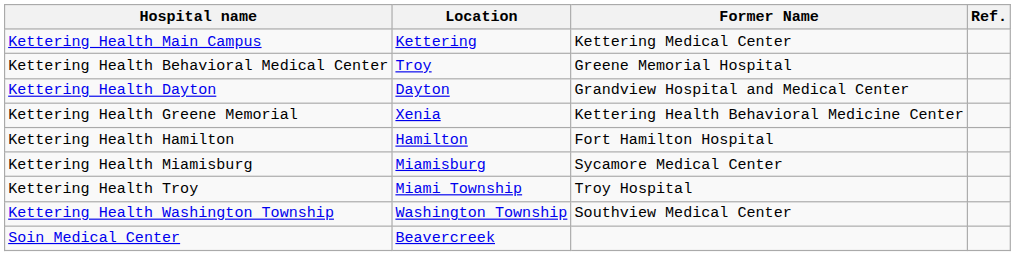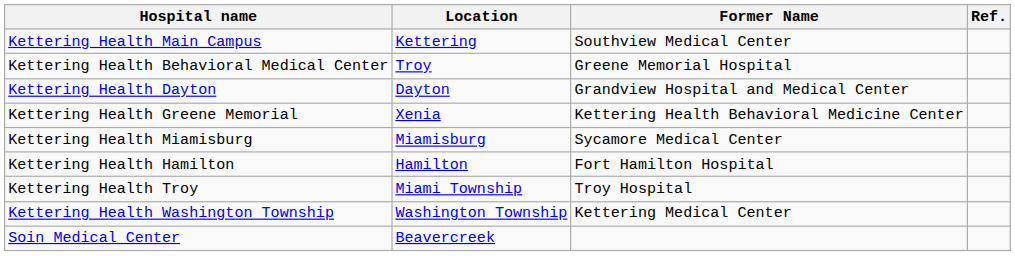 <table class="wikitable">
 <tr>
 <th>Hospital name</th>
 <th>Location</th>
 <th>Former Name</th>
 <th>Ref.</th>
 </tr>
 <tr>
 <td><a href='#'>Kettering Health Main Campus</a></td>
 <td><a href='#'>Kettering</a></td>
-<td>Kettering Medical Center</td>
+<td>Southview Medical Center</td>
 <td></td>
 </tr>
 <tr>
 <td>Kettering Health Behavioral Medical Center</td>
 <td><a href='#'>Troy</a></td>
 <td>Greene Memorial Hospital</td>
 <td></td>
 </tr>
 <tr>
 <td><a href='#'>Kettering Health Dayton</a></td>
 <td><a href='#'>Dayton</a></td>
 <td>Grandview Hospital and Medical Center</td>
 <td></td>
 </tr>
 <tr>
 <td>Kettering Health Greene Memorial</td>
 <td><a href='#'>Xenia</a></td>
 <td>Kettering Health Behavioral Medicine Center</td>
 <td></td>
 </tr>
 <tr>
+<td>Kettering Health Miamisburg</td>
+<td><a href='#'>Miamisburg</a></td>
+<td>Sycamore Medical Center</td>
+<td></td>
+</tr>
+<tr>
 <td>Kettering Health Hamilton</td>
 <td><a href='#'>Hamilton</a></td>
 <td>Fort Hamilton Hospital</td>
-<td></td>
-</tr>
-<tr>
-<td>Kettering Health Miamisburg</td>
-<td><a href='#'>Miamisburg</a></td>
-<td>Sycamore Medical Center</td>
 <td></td>
 </tr>
 <tr>
 <td>Kettering Health Troy</td>
 <td><a href='#'>Miami Township</a></td>
 <td>Troy Hospital</td>
 <td></td>
 </tr>
 <tr>
 <td><a href='#'>Kettering Health Washington Township</a></td>
 <td><a href='#'>Washington Township</a></td>
-<td>Southview Medical Center</td>
+<td>Kettering Medical Center</td>
 <td></td>
 </tr>
 <tr>
 <td><a href='#'>Soin Medical Center</a></td>
 <td><a href='#'>Beavercreek</a></td>
 <td></td>
 <td></td>
 </tr>
 </table>
